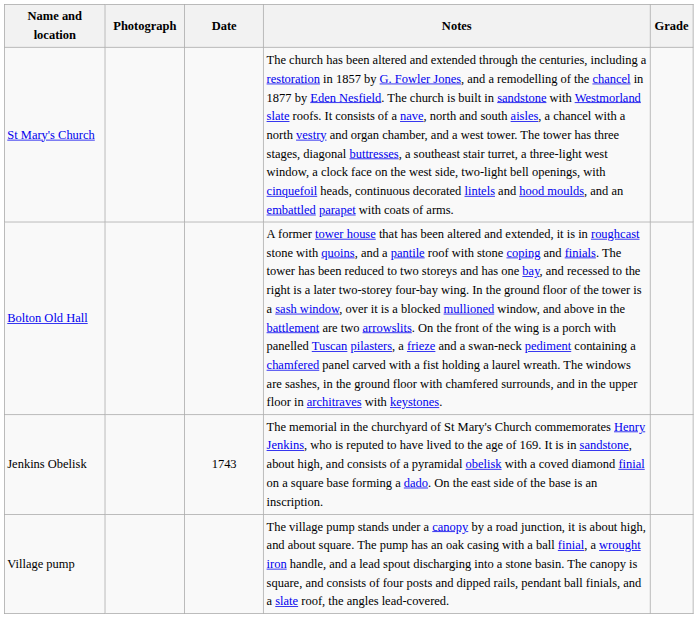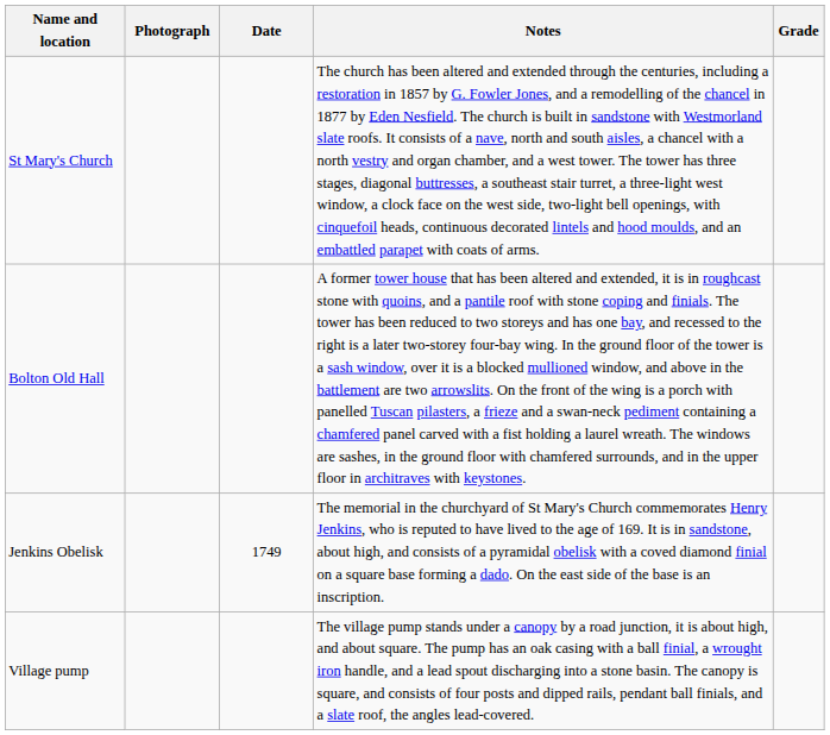 <table class="wikitable sortable plainrowheaders" style="width:100%; border:0px; text-align:left; line-height:150%">
 <tr>
 <th scope="col"  style="width:150px">Name and location</th>
 <th scope="col"  style="width:100px" class="unsortable">Photograph</th>
 <th scope="col"  style="width:120px">Date</th>
 <th scope="col"  style="width:650px" class="unsortable">Notes</th>
 <th scope="col"  style="width:50px">Grade</th>
 </tr>
 <tr>
 <td><a href='#'>St Mary's Church</a><br><small></small></td>
 <td></td>
 <td align="center"></td>
 <td>The church has been altered and extended through the centuries, including a <a href='#'>restoration</a> in 1857 by <a href='#'>G. Fowler Jones</a>, and a remodelling of the <a href='#'>chancel</a> in 1877 by <a href='#'>Eden Nesfield</a>.  The church is built in <a href='#'>sandstone</a> with <a href='#'>Westmorland</a> <a href='#'>slate</a> roofs.  It consists of a <a href='#'>nave</a>, north and south <a href='#'>aisles</a>, a chancel with a north <a href='#'>vestry</a> and organ chamber, and a west tower.  The tower has three stages, diagonal <a href='#'>buttresses</a>, a southeast stair turret, a three-light west window, a clock face on the west side, two-light bell openings, with <a href='#'>cinquefoil</a> heads, continuous decorated <a href='#'>lintels</a> and <a href='#'>hood moulds</a>, and an <a href='#'>embattled</a> <a href='#'>parapet</a> with coats of arms.</td>
 <td align="center" ></td>
 </tr>
 <tr>
 <td><a href='#'>Bolton Old Hall</a><br><small></small></td>
 <td></td>
 <td align="center"></td>
 <td>A former <a href='#'>tower house</a> that has been altered and extended, it is in <a href='#'>roughcast</a> stone with <a href='#'>quoins</a>, and a <a href='#'>pantile</a> roof with stone <a href='#'>coping</a> and <a href='#'>finials</a>.  The tower has been reduced to two storeys and has one <a href='#'>bay</a>, and recessed to the right is a later two-storey four-bay wing.  In the ground floor of the tower is a <a href='#'>sash window</a>, over it is a blocked <a href='#'>mullioned</a> window, and above in the <a href='#'>battlement</a> are two <a href='#'>arrowslits</a>.  On the front of the wing is a porch with panelled <a href='#'>Tuscan</a> <a href='#'>pilasters</a>, a <a href='#'>frieze</a> and a swan-neck <a href='#'>pediment</a> containing a <a href='#'>chamfered</a> panel carved with a fist holding a laurel wreath.  The windows are sashes, in the ground floor with chamfered surrounds, and in the upper floor in <a href='#'>architraves</a> with <a href='#'>keystones</a>.</td>
 <td align="center" ></td>
 </tr>
 <tr>
 <td>Jenkins Obelisk<br><small></small></td>
 <td></td>
-<td align="center">1743</td>
+<td align="center">1749</td>
 <td>The memorial in the churchyard of St Mary's Church commemorates <a href='#'>Henry Jenkins</a>, who is reputed to have lived to the age of 169.  It is in <a href='#'>sandstone</a>, about  high, and consists of a pyramidal <a href='#'>obelisk</a> with a coved diamond <a href='#'>finial</a> on a square base forming a <a href='#'>dado</a>.  On the east side of the base is an inscription.</td>
 <td align="center" ></td>
 </tr>
 <tr>
 <td>Village pump<br><small></small></td>
 <td></td>
 <td align="center"></td>
 <td>The village pump stands under a <a href='#'>canopy</a> by a road junction, it is about  high, and about  square.  The pump has an oak casing with a ball <a href='#'>finial</a>, a <a href='#'>wrought iron</a> handle, and a lead spout discharging into a stone basin.  The canopy is square, and consists of four posts and dipped rails, pendant ball finials, and a <a href='#'>slate</a> roof, the angles lead-covered.</td>
 <td align="center" ></td>
 </tr>
 <tr>
 </tr>
 </table>
